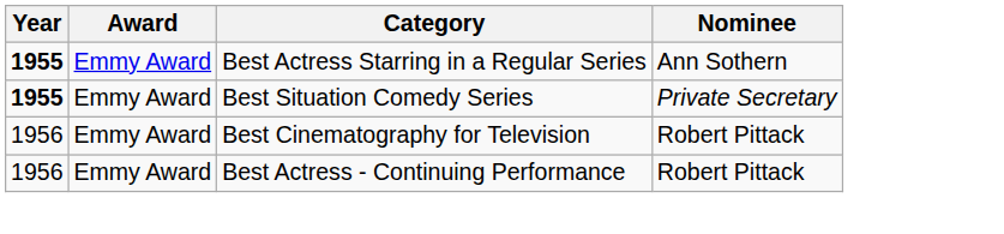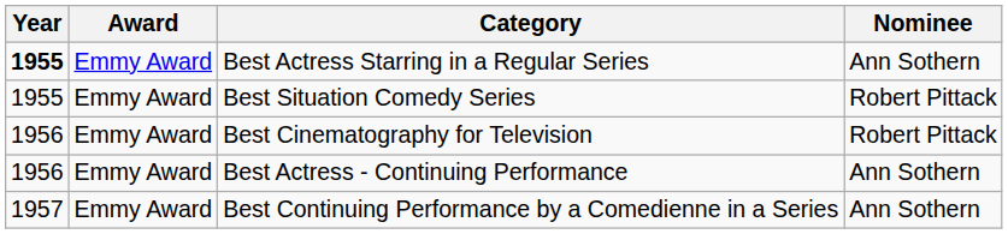 <table class="wikitable sortable">
 <tr>
 <th>Year</th>
 <th>Award</th>
 <th>Category</th>
 <th>Nominee</th>
 </tr>
 <tr>
 <td><strong>1955</strong></td>
 <td><a href='#'>Emmy Award</a></td>
 <td>Best Actress Starring in a Regular Series</td>
 <td>Ann Sothern</td>
 </tr>
 <tr>
-<td><strong>1955</strong></td>
+<td>1955</td>
 <td>Emmy Award</td>
 <td>Best Situation Comedy Series</td>
-<td><em>Private Secretary</em></td>
+<td>Robert Pittack</td>
 </tr>
 <tr>
 <td>1956</td>
 <td>Emmy Award</td>
 <td>Best Cinematography for Television</td>
 <td>Robert Pittack</td>
 </tr>
 <tr>
 <td>1956</td>
 <td>Emmy Award</td>
 <td>Best Actress - Continuing Performance</td>
-<td>Robert Pittack</td>
+<td>Ann Sothern</td>
+</tr>
+<tr>
+<td>1957</td>
+<td>Emmy Award</td>
+<td>Best Continuing Performance by a Comedienne in a Series</td>
+<td>Ann Sothern</td>
 </tr>
 </table>
